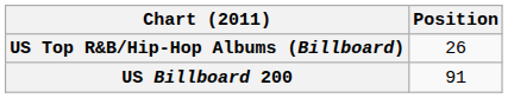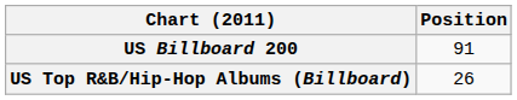 <table class="wikitable sortable plainrowheaders" style="text-align:center">
 <tr>
 <th scope="col">Chart (2011)</th>
 <th scope="col">Position</th>
 </tr>
 <tr>
+<th scope="row">US <em>Billboard</em> 200</th>
+<td>91</td>
+</tr>
+<tr>
 <th scope="row">US Top R&B/Hip-Hop Albums (<em>Billboard</em>)</th>
 <td>26</td>
 </tr>
-<tr>
-<th scope="row">US <em>Billboard</em> 200</th>
-<td>91</td>
-</tr>
 </table>
